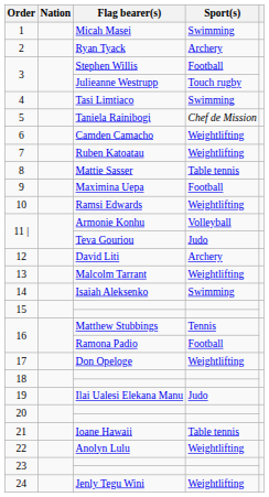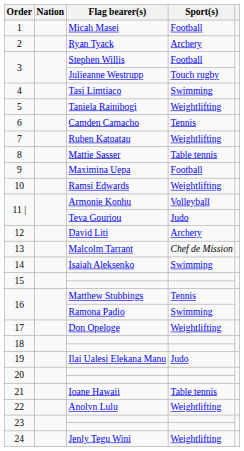 <table class="wikitable sortable" style="font-size:95%">
 <tr>
 <th>Order</th>
 <th>Nation</th>
 <th>Flag bearer(s)</th>
 <th>Sport(s)</th>
 <th class="unsortable"></th>
 </tr>
 <tr>
 <td align="center">1</td>
 <td></td>
 <td><a href='#'>Micah Masei</a></td>
-<td><a href='#'>Swimming</a></td>
+<td><a href='#'>Football</a></td>
 <td align="center"></td>
 </tr>
 <tr>
 <td align="center">2</td>
 <td></td>
 <td><a href='#'>Ryan Tyack</a></td>
 <td><a href='#'>Archery</a></td>
 <td align="center"></td>
 </tr>
 <tr>
 <td rowspan=2 align=center>3</td>
 <td rowspan=2></td>
 <td><a href='#'>Stephen Willis</a></td>
 <td><a href='#'>Football</a></td>
 <td rowspan=2 align=center></td>
 </tr>
 <tr>
 <td><a href='#'>Julieanne Westrupp</a></td>
 <td><a href='#'>Touch rugby</a></td>
 </tr>
 <tr>
 <td align="center">4</td>
 <td></td>
 <td><a href='#'>Tasi Limtiaco</a></td>
 <td><a href='#'>Swimming</a></td>
 <td align="center"></td>
 </tr>
 <tr>
 <td align="center">5</td>
 <td></td>
 <td><a href='#'>Taniela Rainibogi</a></td>
-<td><em>Chef de Mission</em></td>
+<td><a href='#'>Weightlifting</a></td>
 <td align="center"></td>
 </tr>
 <tr>
 <td align="center">6</td>
 <td></td>
 <td><a href='#'>Camden Camacho</a></td>
-<td><a href='#'>Weightlifting</a></td>
+<td><a href='#'>Tennis</a></td>
 <td align="center"></td>
 </tr>
 <tr>
 <td align="center">7</td>
 <td></td>
 <td><a href='#'>Ruben Katoatau</a></td>
 <td><a href='#'>Weightlifting</a></td>
 <td align="center"></td>
 </tr>
 <tr>
 <td align="center">8</td>
 <td></td>
 <td><a href='#'>Mattie Sasser</a></td>
 <td><a href='#'>Table tennis</a></td>
 <td align="center"></td>
 </tr>
 <tr>
 <td align="center">9</td>
 <td></td>
 <td><a href='#'>Maximina Uepa</a></td>
 <td><a href='#'>Football</a></td>
 <td align="center"></td>
 </tr>
 <tr>
 <td align=center>10</td>
 <td></td>
 <td><a href='#'>Ramsi Edwards</a></td>
 <td><a href='#'>Weightlifting</a></td>
 <td align=center></td>
 </tr>
 <tr>
 <td rowspan=2 align=center>11 |</td>
 <td rowspan=2></td>
 <td><a href='#'>Armonie Konhu</a></td>
 <td><a href='#'>Volleyball</a></td>
 <td align="center"></td>
 </tr>
 <tr>
 <td><a href='#'>Teva Gouriou</a></td>
 <td><a href='#'>Judo</a></td>
 </tr>
 <tr>
 <td align=center>12</td>
 <td></td>
 <td><a href='#'>David Liti</a></td>
 <td><a href='#'>Archery</a></td>
 <td align=center></td>
 </tr>
 <tr>
 <td align="center">13</td>
 <td></td>
 <td><a href='#'>Malcolm Tarrant</a></td>
-<td><a href='#'>Weightlifting</a></td>
+<td><em>Chef de Mission</em></td>
 <td align="center"></td>
 </tr>
 <tr>
 <td align=center>14</td>
 <td></td>
 <td><a href='#'>Isaiah Aleksenko</a></td>
 <td><a href='#'>Swimming</a></td>
 <td align=center></td>
 </tr>
 <tr>
 <td rowspan=2 align=center>15</td>
 <td rowspan=2></td>
 <td></td>
 <td></td>
 <td rowspan=2 align=center></td>
 </tr>
 <tr>
 <td></td>
 <td></td>
 </tr>
 <tr>
 <td rowspan=2 align=center>16</td>
 <td rowspan=2></td>
 <td><a href='#'>Matthew Stubbings</a></td>
 <td><a href='#'>Tennis</a></td>
 <td rowspan=2 align=center></td>
 </tr>
 <tr>
 <td><a href='#'>Ramona Padio</a></td>
-<td><a href='#'>Football</a></td>
+<td><a href='#'>Swimming</a></td>
 </tr>
 <tr>
 <td align="center">17</td>
 <td></td>
 <td><a href='#'>Don Opeloge</a></td>
 <td><a href='#'>Weightlifting</a></td>
 <td align="center"></td>
 </tr>
 <tr>
 <td rowspan=2 align=center>18</td>
 <td rowspan=2></td>
 <td></td>
 <td></td>
 <td rowspan=2 align=center></td>
 </tr>
 <tr>
 <td></td>
 <td></td>
 </tr>
 <tr>
 <td align="center">19</td>
 <td></td>
 <td><a href='#'>Ilai Ualesi Elekana Manu</a></td>
 <td><a href='#'>Judo</a></td>
 <td align="center"></td>
 </tr>
 <tr>
 <td rowspan=2 align=center>20</td>
 <td rowspan=2></td>
 <td></td>
 <td></td>
 <td rowspan=2 align=center></td>
 </tr>
 <tr>
 <td></td>
 <td></td>
 </tr>
 <tr>
 <td align="center">21</td>
 <td></td>
 <td><a href='#'>Ioane Hawaii</a></td>
 <td><a href='#'>Table tennis</a></td>
 <td align="center"></td>
 </tr>
 <tr>
 <td align="center">22</td>
 <td></td>
 <td><a href='#'>Anolyn Lulu</a></td>
 <td><a href='#'>Weightlifting</a></td>
 <td align="center"></td>
 </tr>
 <tr>
 <td rowspan=2 align=center>23</td>
 <td rowspan=2></td>
 <td></td>
 <td></td>
 <td rowspan=2 align=center></td>
 </tr>
 <tr>
 <td></td>
 <td></td>
 </tr>
 <tr>
 <td rowspan=2 align=center>24</td>
 <td rowspan=2></td>
 <td><a href='#'>Jenly Tegu Wini</a></td>
 <td><a href='#'>Weightlifting</a></td>
 <td align="center"></td>
 </tr>
 </table>
